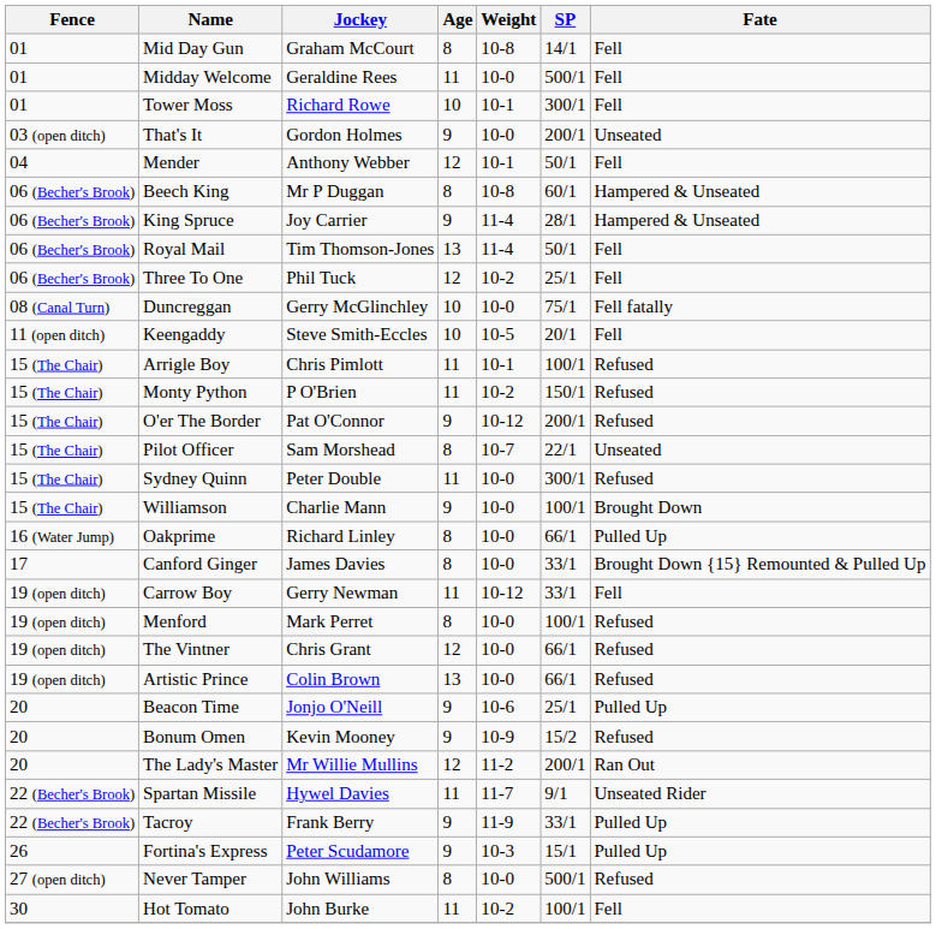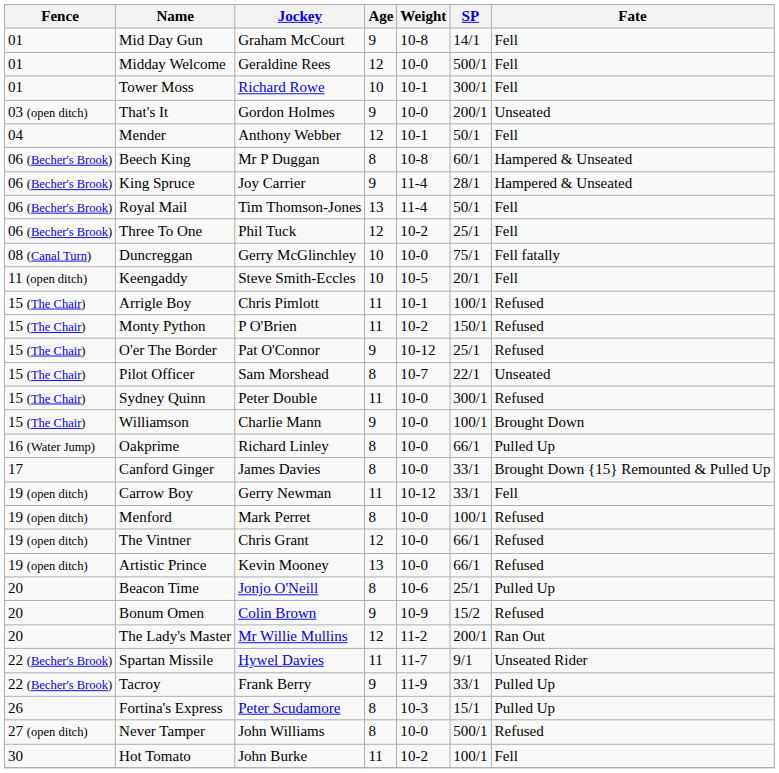 <table class="wikitable sortable">
 <tr>
 <th>Fence</th>
 <th>Name</th>
 <th><a href='#'>Jockey</a></th>
 <th>Age</th>
 <th>Weight</th>
 <th><a href='#'>SP</a></th>
 <th>Fate</th>
 </tr>
 <tr>
 <td>01</td>
 <td>Mid Day Gun</td>
 <td>Graham McCourt</td>
-<td>8</td>
+<td>9</td>
 <td>10-8</td>
 <td>14/1</td>
 <td>Fell</td>
 </tr>
 <tr>
 <td>01</td>
 <td>Midday Welcome</td>
 <td>Geraldine Rees</td>
-<td>11</td>
+<td>12</td>
 <td>10-0</td>
 <td>500/1</td>
 <td>Fell</td>
 </tr>
 <tr>
 <td>01</td>
 <td>Tower Moss</td>
 <td><a href='#'>Richard Rowe</a></td>
 <td>10</td>
 <td>10-1</td>
 <td>300/1</td>
 <td>Fell</td>
 </tr>
 <tr>
 <td>03 <small>(open ditch)</small></td>
 <td>That's It</td>
 <td>Gordon Holmes</td>
 <td>9</td>
 <td>10-0</td>
 <td>200/1</td>
 <td>Unseated</td>
 </tr>
 <tr>
 <td>04</td>
 <td>Mender</td>
 <td>Anthony Webber</td>
 <td>12</td>
 <td>10-1</td>
 <td>50/1</td>
 <td>Fell</td>
 </tr>
 <tr>
 <td>06 <small>(<a href='#'>Becher's Brook</a>)</small></td>
 <td>Beech King</td>
 <td>Mr P Duggan</td>
 <td>8</td>
 <td>10-8</td>
 <td>60/1</td>
 <td>Hampered & Unseated</td>
 </tr>
 <tr>
 <td>06 <small>(<a href='#'>Becher's Brook</a>)</small></td>
 <td>King Spruce</td>
 <td>Joy Carrier</td>
 <td>9</td>
 <td>11-4</td>
 <td>28/1</td>
 <td>Hampered & Unseated</td>
 </tr>
 <tr>
 <td>06 <small>(<a href='#'>Becher's Brook</a>)</small></td>
 <td>Royal Mail</td>
 <td>Tim Thomson-Jones</td>
 <td>13</td>
 <td>11-4</td>
 <td>50/1</td>
 <td>Fell</td>
 </tr>
 <tr>
 <td>06 <small>(<a href='#'>Becher's Brook</a>)</small></td>
 <td>Three To One</td>
 <td>Phil Tuck</td>
 <td>12</td>
 <td>10-2</td>
 <td>25/1</td>
 <td>Fell</td>
 </tr>
 <tr>
 <td>08 <small>(<a href='#'>Canal Turn</a>)</small></td>
 <td>Duncreggan</td>
 <td>Gerry McGlinchley</td>
 <td>10</td>
 <td>10-0</td>
 <td>75/1</td>
 <td>Fell fatally</td>
 </tr>
 <tr>
 <td>11 <small>(open ditch)</small></td>
 <td>Keengaddy</td>
 <td>Steve Smith-Eccles</td>
 <td>10</td>
 <td>10-5</td>
 <td>20/1</td>
 <td>Fell</td>
 </tr>
 <tr>
 <td>15 <small>(<a href='#'>The Chair</a>)</small></td>
 <td>Arrigle Boy</td>
 <td>Chris Pimlott</td>
 <td>11</td>
 <td>10-1</td>
 <td>100/1</td>
 <td>Refused</td>
 </tr>
 <tr>
 <td>15 <small>(<a href='#'>The Chair</a>)</small></td>
 <td>Monty Python</td>
 <td>P O'Brien</td>
 <td>11</td>
 <td>10-2</td>
 <td>150/1</td>
 <td>Refused</td>
 </tr>
 <tr>
 <td>15 <small>(<a href='#'>The Chair</a>)</small></td>
 <td>O'er The Border</td>
 <td>Pat O'Connor</td>
 <td>9</td>
 <td>10-12</td>
-<td>200/1</td>
+<td>25/1</td>
 <td>Refused</td>
 </tr>
 <tr>
 <td>15 <small>(<a href='#'>The Chair</a>)</small></td>
 <td>Pilot Officer</td>
 <td>Sam Morshead</td>
 <td>8</td>
 <td>10-7</td>
 <td>22/1</td>
 <td>Unseated</td>
 </tr>
 <tr>
 <td>15 <small>(<a href='#'>The Chair</a>)</small></td>
 <td>Sydney Quinn</td>
 <td>Peter Double</td>
 <td>11</td>
 <td>10-0</td>
 <td>300/1</td>
 <td>Refused</td>
 </tr>
 <tr>
 <td>15 <small>(<a href='#'>The Chair</a>)</small></td>
 <td>Williamson</td>
 <td>Charlie Mann</td>
 <td>9</td>
 <td>10-0</td>
 <td>100/1</td>
 <td>Brought Down</td>
 </tr>
 <tr>
 <td>16 <small>(Water Jump)</small></td>
 <td>Oakprime</td>
 <td>Richard Linley</td>
 <td>8</td>
 <td>10-0</td>
 <td>66/1</td>
 <td>Pulled Up</td>
 </tr>
 <tr>
 <td>17</td>
 <td>Canford Ginger</td>
 <td>James Davies</td>
 <td>8</td>
 <td>10-0</td>
 <td>33/1</td>
 <td>Brought Down {15} Remounted & Pulled Up</td>
 </tr>
 <tr>
 <td>19 <small>(open ditch)</small></td>
 <td>Carrow Boy</td>
 <td>Gerry Newman</td>
 <td>11</td>
 <td>10-12</td>
 <td>33/1</td>
 <td>Fell</td>
 </tr>
 <tr>
 <td>19 <small>(open ditch)</small></td>
 <td>Menford</td>
 <td>Mark Perret</td>
 <td>8</td>
 <td>10-0</td>
 <td>100/1</td>
 <td>Refused</td>
 </tr>
 <tr>
 <td>19 <small>(open ditch)</small></td>
 <td>The Vintner</td>
 <td>Chris Grant</td>
 <td>12</td>
 <td>10-0</td>
 <td>66/1</td>
 <td>Refused</td>
 </tr>
 <tr>
 <td>19 <small>(open ditch)</small></td>
 <td>Artistic Prince</td>
-<td><a href='#'>Colin Brown</a></td>
+<td>Kevin Mooney</td>
 <td>13</td>
 <td>10-0</td>
 <td>66/1</td>
 <td>Refused</td>
 </tr>
 <tr>
 <td>20</td>
 <td>Beacon Time</td>
 <td><a href='#'>Jonjo O'Neill</a></td>
-<td>9</td>
+<td>8</td>
 <td>10-6</td>
 <td>25/1</td>
 <td>Pulled Up</td>
 </tr>
 <tr>
 <td>20</td>
 <td>Bonum Omen</td>
-<td>Kevin Mooney</td>
+<td><a href='#'>Colin Brown</a></td>
 <td>9</td>
 <td>10-9</td>
 <td>15/2</td>
 <td>Refused</td>
 </tr>
 <tr>
 <td>20</td>
 <td>The Lady's Master</td>
 <td><a href='#'>Mr Willie Mullins</a></td>
 <td>12</td>
 <td>11-2</td>
 <td>200/1</td>
 <td>Ran Out</td>
 </tr>
 <tr>
 <td>22 <small>(<a href='#'>Becher's Brook</a>)</small></td>
 <td>Spartan Missile</td>
 <td><a href='#'>Hywel Davies</a></td>
 <td>11</td>
 <td>11-7</td>
 <td>9/1</td>
 <td>Unseated Rider</td>
 </tr>
 <tr>
 <td>22 <small>(<a href='#'>Becher's Brook</a>)</small></td>
 <td>Tacroy</td>
 <td>Frank Berry</td>
 <td>9</td>
 <td>11-9</td>
 <td>33/1</td>
 <td>Pulled Up</td>
 </tr>
 <tr>
 <td>26</td>
 <td>Fortina's Express</td>
 <td><a href='#'>Peter Scudamore</a></td>
-<td>9</td>
+<td>8</td>
 <td>10-3</td>
 <td>15/1</td>
 <td>Pulled Up</td>
 </tr>
 <tr>
 <td>27 <small>(open ditch)</small></td>
 <td>Never Tamper</td>
 <td>John Williams</td>
 <td>8</td>
 <td>10-0</td>
 <td>500/1</td>
 <td>Refused</td>
 </tr>
 <tr>
 <td>30</td>
 <td>Hot Tomato</td>
 <td>John Burke</td>
 <td>11</td>
 <td>10-2</td>
 <td>100/1</td>
 <td>Fell</td>
 </tr>
 <tr>
 </tr>
 </table>
